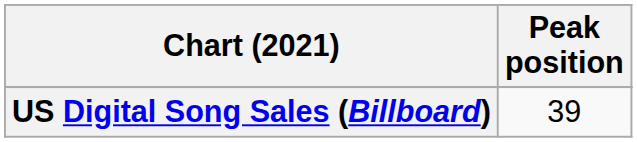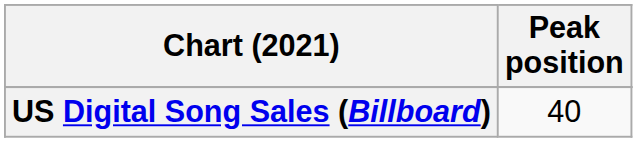 <table class="wikitable sortable plainrowheaders" style="text-align:center">
 <tr>
 <th>Chart (2021)</th>
 <th>Peak<br>position</th>
 </tr>
 <tr>
 </tr>
 <tr>
 <th scope="row">US <a href='#'>Digital Song Sales</a> (<em><a href='#'>Billboard</a></em>)</th>
-<td>39</td>
+<td>40</td>
 </tr>
 </table>
